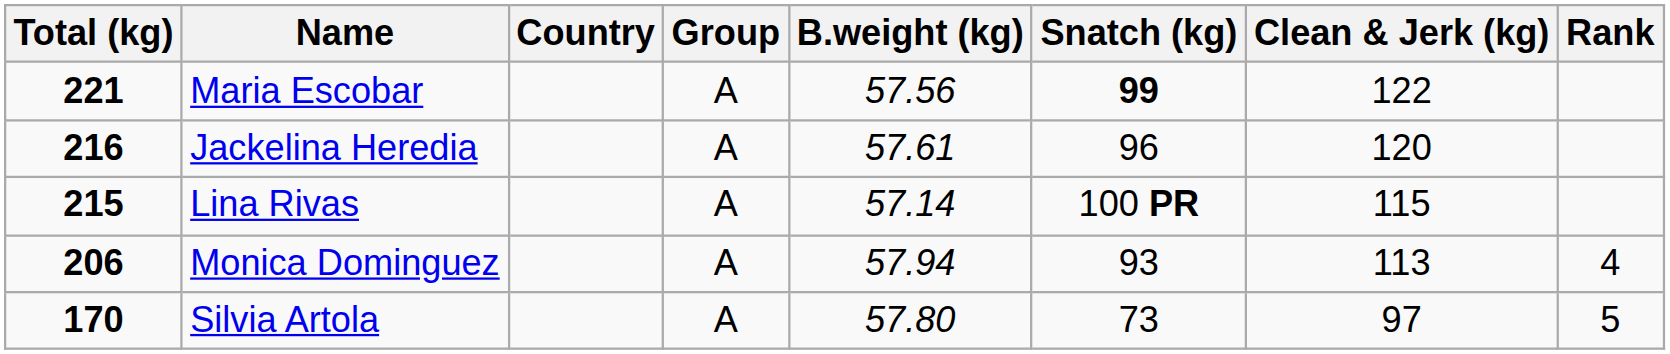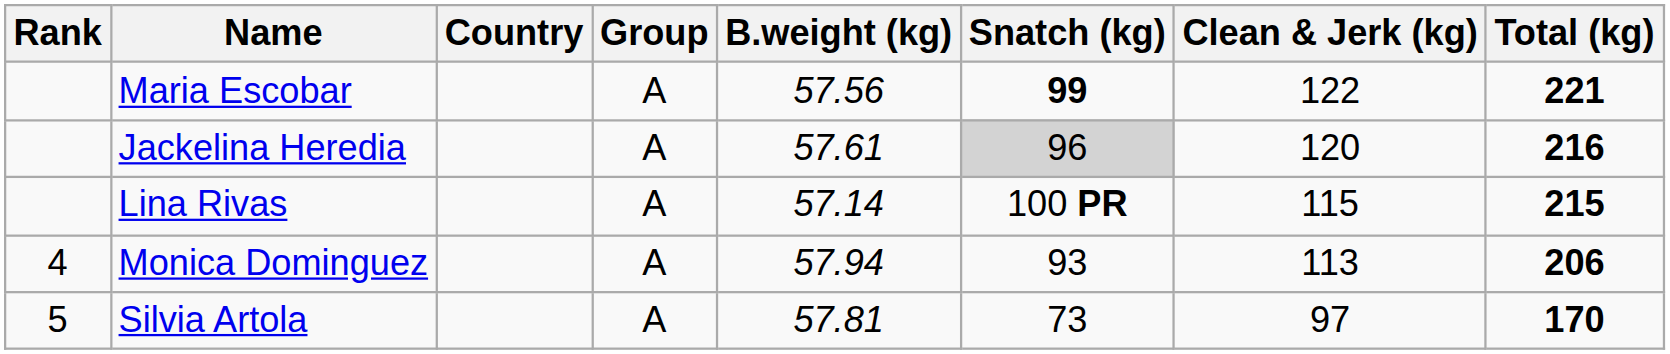 <table class="wikitable sortable" style="text-align:center;">
 <tr>
-<th>Total (kg)</th>
+<th>Rank</th>
 <th>Name</th>
 <th>Country</th>
 <th>Group</th>
 <th>B.weight (kg)</th>
 <th>Snatch (kg)</th>
 <th>Clean & Jerk (kg)</th>
-<th>Rank</th>
+<th>Total (kg)</th>
 </tr>
 <tr>
-<td><strong>221</strong></td>
+<td></td>
 <td align=left><a href='#'>Maria Escobar</a></td>
 <td align=left></td>
 <td>A</td>
 <td><em>57.56</em></td>
 <td><strong>99</strong></td>
 <td>122</td>
-<td></td>
+<td><strong>221</strong></td>
 </tr>
 <tr>
-<td><strong>216</strong></td>
+<td></td>
 <td align=left><a href='#'>Jackelina Heredia</a></td>
 <td align=left></td>
 <td>A</td>
 <td><em>57.61</em></td>
-<td>96</td>
+<td style="background: lightgrey;">96</td>
 <td>120</td>
-<td></td>
+<td><strong>216</strong></td>
 </tr>
 <tr>
-<td><strong>215</strong></td>
+<td></td>
 <td align=left><a href='#'>Lina Rivas</a></td>
 <td align=left></td>
 <td>A</td>
 <td><em>57.14</em></td>
 <td>100 <strong>PR</strong></td>
 <td>115</td>
-<td></td>
+<td><strong>215</strong></td>
 </tr>
 <tr>
-<td><strong>206</strong></td>
+<td>4</td>
 <td align=left><a href='#'>Monica Dominguez</a></td>
 <td align=left></td>
 <td>A</td>
 <td><em>57.94</em></td>
 <td>93</td>
 <td>113</td>
-<td>4</td>
+<td><strong>206</strong></td>
 </tr>
 <tr>
-<td><strong>170</strong></td>
+<td>5</td>
 <td align=left><a href='#'>Silvia Artola</a></td>
 <td align=left></td>
 <td>A</td>
-<td><em>57.80</em></td>
+<td><em>57.81</em></td>
 <td>73</td>
 <td>97</td>
-<td>5</td>
+<td><strong>170</strong></td>
 </tr>
 </table>
